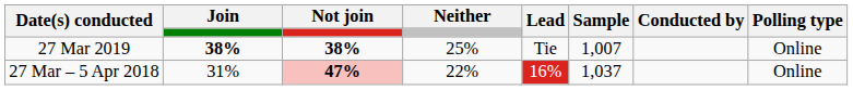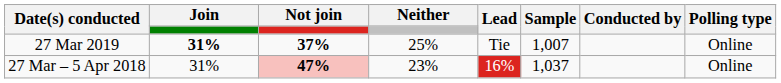 <table class="wikitable sortable mw-datatable" style="text-align:center;line-height:14px;">
 <tr>
 <th rowspan="2">Date(s) conducted</th>
 <th>Join</th>
 <th>Not join</th>
 <th>Neither</th>
 <th rowspan="2">Lead</th>
 <th rowspan="2">Sample</th>
 <th rowspan="2">Conducted by</th>
 <th rowspan="2">Polling type</th>
 </tr>
 <tr>
 <th data-sort-="" style="background:green; color:white; width:100px;" type="number"></th>
 <th data-sort-="" style="background:#dc241f; color:white; width:100px;" type="number"></th>
 <th data-sort-="" style="background:silver; width:100px;" type="number"></th>
 </tr>
 <tr>
 <td data-sort-value="2018-03-27">27 Mar 2019</td>
-<td><strong>38%</strong></td>
-<td><strong>38%</strong></td>
+<td><strong>31%</strong></td>
+<td><strong>37%</strong></td>
 <td>25%</td>
 <td>Tie</td>
 <td>1,007</td>
 <td></td>
 <td>Online</td>
 </tr>
 <tr>
 <td data-sort-value="2018-04-05">27 Mar – 5 Apr 2018</td>
 <td>31%</td>
 <td style="background: rgb(248, 193, 190);"><strong>47%</strong></td>
-<td>22%</td>
+<td>23%</td>
 <td style="background: rgb(220, 36, 31); color: white;">16%</td>
 <td>1,037</td>
 <td></td>
 <td>Online</td>
 </tr>
 </table>
